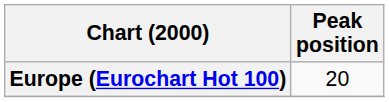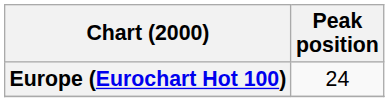 <table class="wikitable sortable plainrowheaders" style="text-align:center">
 <tr>
 <th scope="col">Chart (2000)</th>
 <th scope="col">Peak<br>position</th>
 </tr>
 <tr>
 <th scope="row">Europe (<a href='#'>Eurochart Hot 100</a>)</th>
-<td>20</td>
+<td>24</td>
 </tr>
 <tr>
 </tr>
 <tr>
 </tr>
 <tr>
 </tr>
 <tr>
 </tr>
 </table>
